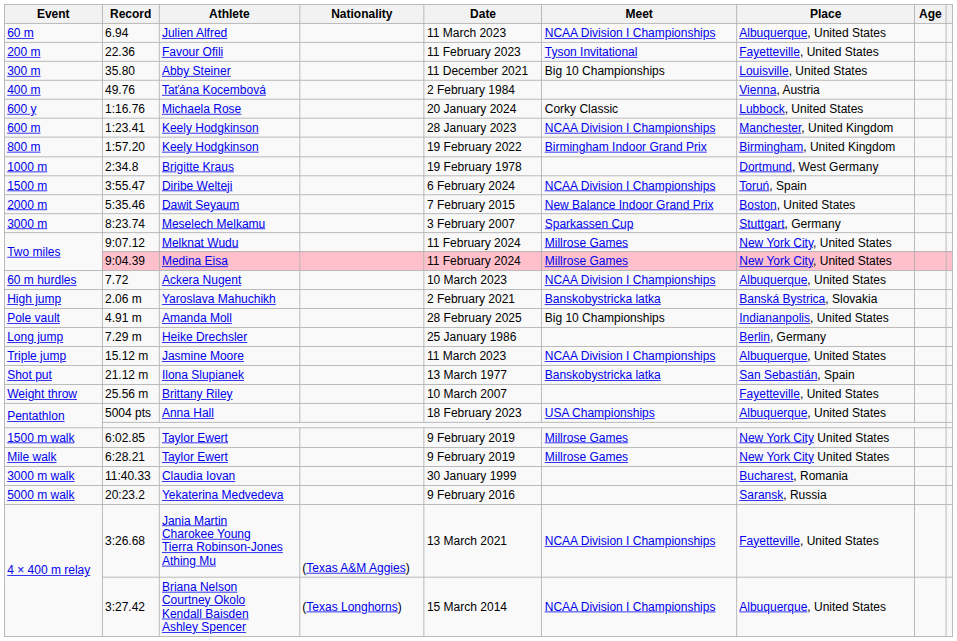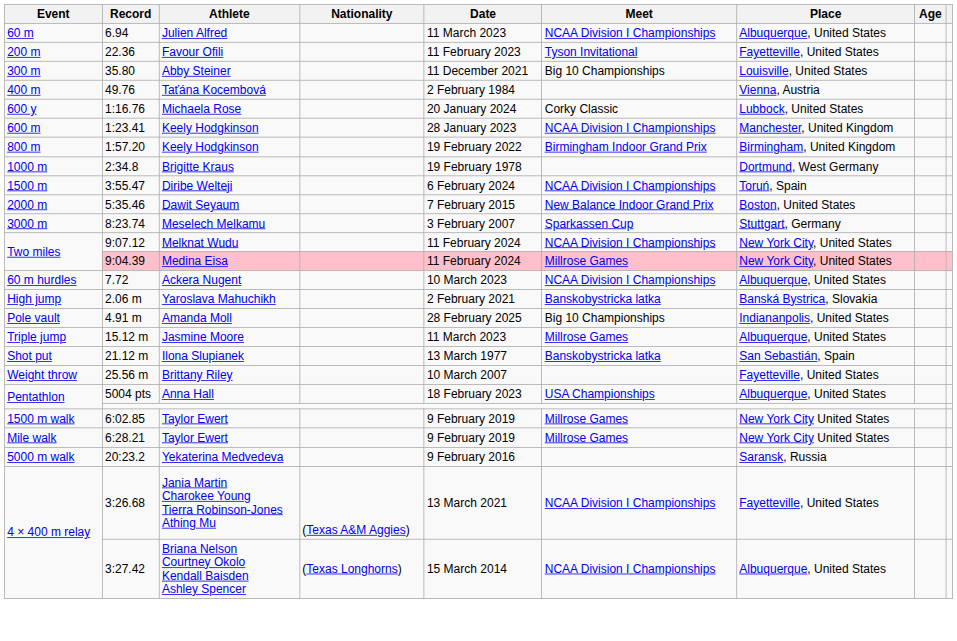 <table class="wikitable" style="font-size:95%; width: 95%;">
 <tr>
 <th>Event</th>
 <th>Record</th>
 <th>Athlete</th>
 <th>Nationality</th>
 <th>Date</th>
 <th>Meet</th>
 <th>Place</th>
 <th>Age</th>
 <th></th>
 </tr>
 <tr>
 <td><a href='#'>60 m</a></td>
 <td>6.94 </td>
 <td><a href='#'>Julien Alfred</a></td>
 <td></td>
 <td>11 March 2023</td>
 <td><a href='#'>NCAA Division I Championships</a></td>
 <td><a href='#'>Albuquerque</a>, United States</td>
 <td></td>
 <td></td>
 </tr>
 <tr>
 <td><a href='#'>200 m</a></td>
 <td>22.36</td>
 <td><a href='#'>Favour Ofili</a></td>
 <td></td>
 <td>11 February 2023</td>
 <td><a href='#'>Tyson Invitational</a></td>
 <td><a href='#'>Fayetteville</a>, United States</td>
 <td></td>
 <td></td>
 </tr>
 <tr>
 <td><a href='#'>300 m</a></td>
 <td>35.80</td>
 <td><a href='#'>Abby Steiner</a></td>
 <td></td>
 <td>11 December 2021</td>
 <td>Big 10 Championships</td>
 <td><a href='#'>Louisville</a>, United States</td>
 <td></td>
 <td></td>
 </tr>
 <tr>
 <td><a href='#'>400 m</a></td>
 <td>49.76</td>
 <td><a href='#'>Taťána Kocembová</a></td>
 <td></td>
 <td>2 February 1984</td>
 <td></td>
 <td><a href='#'>Vienna</a>, Austria</td>
 <td></td>
 <td></td>
 </tr>
 <tr>
 <td><a href='#'>600 y</a></td>
 <td>1:16.76 </td>
 <td><a href='#'>Michaela Rose</a></td>
 <td></td>
 <td>20 January 2024</td>
 <td>Corky Classic</td>
 <td><a href='#'>Lubbock</a>, United States</td>
 <td></td>
 <td></td>
 </tr>
 <tr>
 <td><a href='#'>600 m</a></td>
 <td>1:23.41</td>
 <td><a href='#'>Keely Hodgkinson</a></td>
 <td></td>
 <td>28 January 2023</td>
 <td><a href='#'>NCAA Division I Championships</a></td>
 <td><a href='#'>Manchester</a>, United Kingdom</td>
 <td></td>
 <td></td>
 </tr>
 <tr>
 <td><a href='#'>800 m</a></td>
 <td>1:57.20</td>
 <td><a href='#'>Keely Hodgkinson</a></td>
 <td></td>
 <td>19 February 2022</td>
 <td><a href='#'>Birmingham Indoor Grand Prix</a></td>
 <td><a href='#'>Birmingham</a>, United Kingdom</td>
 <td></td>
 <td></td>
 </tr>
 <tr>
 <td><a href='#'>1000 m</a></td>
 <td>2:34.8 </td>
 <td><a href='#'>Brigitte Kraus</a></td>
 <td></td>
 <td>19 February 1978</td>
 <td></td>
 <td><a href='#'>Dortmund</a>, West Germany</td>
 <td></td>
 <td></td>
 </tr>
 <tr>
 <td><a href='#'>1500 m</a></td>
 <td>3:55.47</td>
 <td><a href='#'>Diribe Welteji</a></td>
 <td></td>
 <td>6 February 2024</td>
 <td><a href='#'>NCAA Division I Championships</a></td>
 <td><a href='#'>Toruń</a>, Spain</td>
 <td></td>
 <td></td>
 </tr>
 <tr>
 <td><a href='#'>2000 m</a></td>
 <td>5:35.46</td>
 <td><a href='#'>Dawit Seyaum</a></td>
 <td></td>
 <td>7 February 2015</td>
 <td><a href='#'>New Balance Indoor Grand Prix</a></td>
 <td><a href='#'>Boston</a>, United States</td>
 <td></td>
 <td></td>
 </tr>
 <tr>
 <td><a href='#'>3000 m</a></td>
 <td>8:23.74</td>
 <td><a href='#'>Meselech Melkamu</a></td>
 <td></td>
 <td>3 February 2007</td>
 <td><a href='#'>Sparkassen Cup</a></td>
 <td><a href='#'>Stuttgart</a>, Germany</td>
 <td></td>
 <td></td>
 </tr>
 <tr>
 <td rowspan=2><a href='#'>Two miles</a></td>
 <td>9:07.12</td>
 <td><a href='#'>Melknat Wudu</a></td>
 <td></td>
 <td>11 February 2024</td>
-<td><a href='#'>Millrose Games</a></td>
+<td><a href='#'>NCAA Division I Championships</a></td>
 <td><a href='#'>New York City</a>, United States</td>
 <td></td>
 <td></td>
 </tr>
 <tr style="background:pink">
 <td>9:04.39</td>
 <td><a href='#'>Medina Eisa</a></td>
 <td></td>
 <td>11 February 2024</td>
 <td><a href='#'>Millrose Games</a></td>
 <td><a href='#'>New York City</a>, United States</td>
 <td></td>
 <td></td>
 </tr>
 <tr>
 <td><a href='#'>60 m hurdles</a></td>
 <td>7.72 </td>
 <td><a href='#'>Ackera Nugent</a></td>
 <td></td>
 <td>10 March 2023</td>
 <td><a href='#'>NCAA Division I Championships</a></td>
 <td><a href='#'>Albuquerque</a>, United States</td>
 <td></td>
 <td></td>
 </tr>
 <tr>
 <td><a href='#'>High jump</a></td>
 <td>2.06 m</td>
 <td><a href='#'>Yaroslava Mahuchikh</a></td>
 <td></td>
 <td>2 February 2021</td>
 <td><a href='#'>Banskobystricka latka</a></td>
 <td><a href='#'>Banská Bystrica</a>, Slovakia</td>
 <td></td>
 <td></td>
 </tr>
 <tr>
 <td><a href='#'>Pole vault</a></td>
 <td>4.91 m</td>
 <td><a href='#'>Amanda Moll</a></td>
 <td></td>
 <td>28 February 2025</td>
 <td>Big 10 Championships</td>
 <td><a href='#'>Indiananpolis</a>, United States</td>
 <td></td>
 <td></td>
 </tr>
 <tr>
-<td><a href='#'>Long jump</a></td>
-<td>7.29 m</td>
-<td><a href='#'>Heike Drechsler</a></td>
-<td></td>
-<td>25 January 1986</td>
-<td></td>
-<td><a href='#'>Berlin</a>, Germany</td>
-<td></td>
-<td></td>
-</tr>
-<tr>
 <td><a href='#'>Triple jump</a></td>
 <td>15.12 m </td>
 <td><a href='#'>Jasmine Moore</a></td>
 <td></td>
 <td>11 March 2023</td>
-<td><a href='#'>NCAA Division I Championships</a></td>
+<td><a href='#'>Millrose Games</a></td>
 <td><a href='#'>Albuquerque</a>, United States</td>
 <td></td>
 <td></td>
 </tr>
 <tr>
 <td><a href='#'>Shot put</a></td>
 <td>21.12 m</td>
 <td><a href='#'>Ilona Slupianek</a></td>
 <td></td>
 <td>13 March 1977</td>
 <td><a href='#'>Banskobystricka latka</a></td>
 <td><a href='#'>San Sebastián</a>, Spain</td>
 <td></td>
 <td></td>
 </tr>
 <tr>
 <td><a href='#'>Weight throw</a></td>
 <td>25.56 m</td>
 <td><a href='#'>Brittany Riley</a></td>
 <td></td>
 <td>10 March 2007</td>
 <td></td>
 <td><a href='#'>Fayetteville</a>, United States</td>
 <td></td>
 <td></td>
 </tr>
 <tr>
 <td rowspan=2><a href='#'>Pentathlon</a></td>
 <td>5004 pts </td>
 <td><a href='#'>Anna Hall</a></td>
 <td></td>
 <td>18 February 2023</td>
 <td><a href='#'>USA Championships</a></td>
 <td><a href='#'>Albuquerque</a>, United States</td>
 <td></td>
 <td></td>
 </tr>
 <tr>
 <td colspan=7></td>
 <td></td>
 </tr>
 <tr>
 <td><a href='#'>1500 m walk</a></td>
 <td>6:02.85</td>
 <td><a href='#'>Taylor Ewert</a></td>
 <td></td>
 <td>9 February 2019</td>
 <td><a href='#'>Millrose Games</a></td>
 <td><a href='#'>New York City</a> United States</td>
 <td></td>
 <td></td>
 </tr>
 <tr>
 <td><a href='#'>Mile walk</a></td>
 <td>6:28.21</td>
 <td><a href='#'>Taylor Ewert</a></td>
 <td></td>
 <td>9 February 2019</td>
 <td><a href='#'>Millrose Games</a></td>
 <td><a href='#'>New York City</a> United States</td>
 <td></td>
 <td></td>
 </tr>
 <tr>
-<td><a href='#'>3000 m walk</a></td>
-<td>11:40.33</td>
-<td><a href='#'>Claudia Iovan</a></td>
-<td></td>
-<td>30 January 1999</td>
-<td></td>
-<td><a href='#'>Bucharest</a>, Romania</td>
-<td></td>
-<td></td>
-</tr>
-<tr>
 <td><a href='#'>5000 m walk</a></td>
 <td>20:23.2</td>
 <td><a href='#'>Yekaterina Medvedeva</a></td>
 <td></td>
 <td>9 February 2016</td>
 <td></td>
 <td><a href='#'>Saransk</a>, Russia</td>
 <td></td>
 <td></td>
 </tr>
 <tr>
 <td rowspan=2><a href='#'>4 × 400 m relay</a></td>
 <td>3:26.68</td>
 <td><a href='#'>Jania Martin</a><br><a href='#'>Charokee Young</a><br><a href='#'>Tierra Robinson-Jones</a><br><a href='#'>Athing Mu</a></td>
 <td><br><br><br><br>(<a href='#'>Texas A&M Aggies</a>)</td>
 <td>13 March 2021</td>
 <td><a href='#'>NCAA Division I Championships</a></td>
 <td><a href='#'>Fayetteville</a>, United States</td>
 <td><br><br><br></td>
 <td></td>
 </tr>
 <tr>
 <td>3:27.42 </td>
 <td><a href='#'>Briana Nelson</a><br><a href='#'>Courtney Okolo</a><br><a href='#'>Kendall Baisden</a><br><a href='#'>Ashley Spencer</a></td>
 <td> (<a href='#'>Texas Longhorns</a>)</td>
 <td>15 March 2014</td>
 <td><a href='#'>NCAA Division I Championships</a></td>
 <td><a href='#'>Albuquerque</a>, United States</td>
 <td><br><br><br></td>
 <td></td>
 </tr>
 </table>
